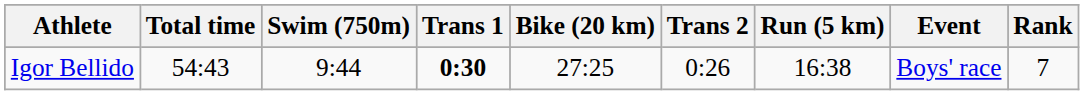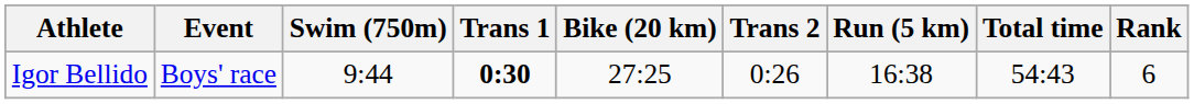 <table class="wikitable" style="font-size:90%;">
 <tr>
 <th>Athlete</th>
-<th>Total time</th>
+<th>Event</th>
 <th>Swim (750m)</th>
 <th>Trans 1</th>
 <th>Bike (20 km)</th>
 <th>Trans 2</th>
 <th>Run (5 km)</th>
-<th>Event</th>
+<th>Total time</th>
 <th>Rank</th>
 </tr>
 <tr align=center>
 <td align=left><a href='#'>Igor Bellido</a></td>
-<td>54:43</td>
+<td align=left><a href='#'>Boys' race</a></td>
 <td>9:44</td>
 <td><strong>0:30</strong></td>
 <td>27:25</td>
 <td>0:26</td>
 <td>16:38</td>
-<td align=left><a href='#'>Boys' race</a></td>
-<td>7</td>
+<td>54:43</td>
+<td>6</td>
 </tr>
 </table>
